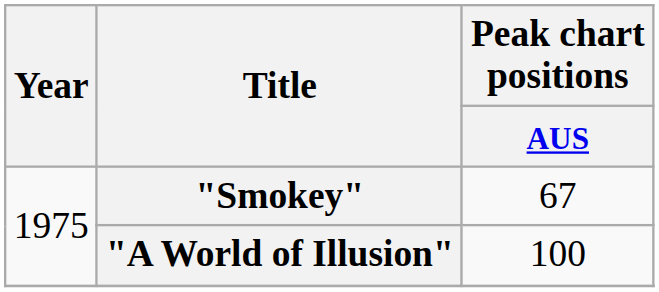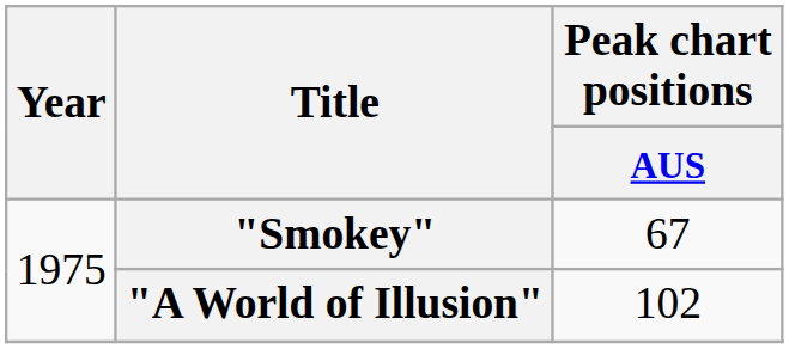 <table class="wikitable plainrowheaders" style="text-align:center;" border="1">
 <tr>
 <th scope="col" rowspan="2">Year</th>
 <th scope="col" rowspan="2">Title</th>
 <th scope="col" colspan="1">Peak chart<br>positions</th>
 </tr>
 <tr>
 <th scope="col" style="text-align:center;"><small><a href='#'>AUS</a></small><br></th>
 </tr>
 <tr>
 <td rowspan="2">1975</td>
 <th scope="row">"Smokey"</th>
 <td style="text-align:center;">67</td>
 </tr>
 <tr>
 <th scope="row">"A World of Illusion"</th>
-<td style="text-align:center;">100</td>
+<td style="text-align:center;">102</td>
 </tr>
 <tr>
 </tr>
 </table>
